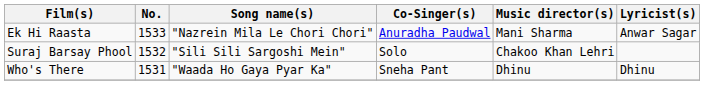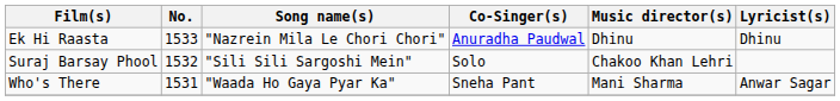 <table class="wikitable sortable">
 <tr>
 <th>Film(s)</th>
 <th>No.</th>
 <th>Song name(s)</th>
 <th>Co-Singer(s)</th>
 <th>Music director(s)</th>
 <th>Lyricist(s)</th>
 </tr>
 <tr>
 <td>Ek Hi Raasta</td>
 <td>1533</td>
 <td>"Nazrein Mila Le Chori Chori"</td>
 <td><a href='#'>Anuradha Paudwal</a></td>
-<td>Mani Sharma</td>
-<td>Anwar Sagar</td>
+<td>Dhinu</td>
+<td>Dhinu</td>
 </tr>
 <tr>
 <td>Suraj Barsay Phool</td>
 <td>1532</td>
 <td>"Sili Sili Sargoshi Mein"</td>
 <td>Solo</td>
 <td>Chakoo Khan Lehri</td>
 <td></td>
 </tr>
 <tr>
 <td>Who's There</td>
 <td>1531</td>
 <td>"Waada Ho Gaya Pyar Ka"</td>
 <td>Sneha Pant</td>
-<td>Dhinu</td>
-<td>Dhinu</td>
+<td>Mani Sharma</td>
+<td>Anwar Sagar</td>
 </tr>
 <tr>
 </tr>
 </table>
